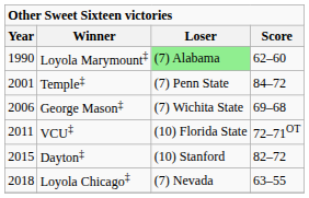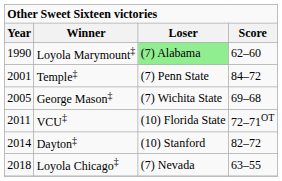 <table class="wikitable">
 <tr>
 <td colspan="4"><strong>Other Sweet Sixteen victories</strong></td>
 </tr>
 <tr>
 <th>Year</th>
 <th>Winner</th>
 <th>Loser</th>
 <th>Score</th>
 </tr>
 <tr>
 <td>1990</td>
 <td>Loyola Marymount<sup>‡</sup></td>
 <td style="background: lightgreen;">(7) Alabama</td>
 <td>62–60</td>
 </tr>
 <tr>
 <td>2001</td>
 <td>Temple<sup>‡</sup></td>
 <td>(7) Penn State</td>
 <td>84–72</td>
 </tr>
 <tr>
-<td>2006</td>
+<td>2005</td>
 <td>George Mason<sup>‡</sup></td>
 <td>(7) Wichita State</td>
 <td>69–68</td>
 </tr>
 <tr>
 <td>2011</td>
 <td>VCU<sup>‡</sup></td>
 <td>(10) Florida State</td>
 <td>72–71<sup>OT</sup></td>
 </tr>
 <tr>
-<td>2015</td>
+<td>2014</td>
 <td>Dayton<sup>‡</sup></td>
 <td>(10) Stanford</td>
 <td>82–72</td>
 </tr>
 <tr>
 <td>2018</td>
 <td>Loyola Chicago<sup>‡</sup></td>
 <td>(7) Nevada</td>
 <td>63–55</td>
 </tr>
 <tr>
 </tr>
 </table>
